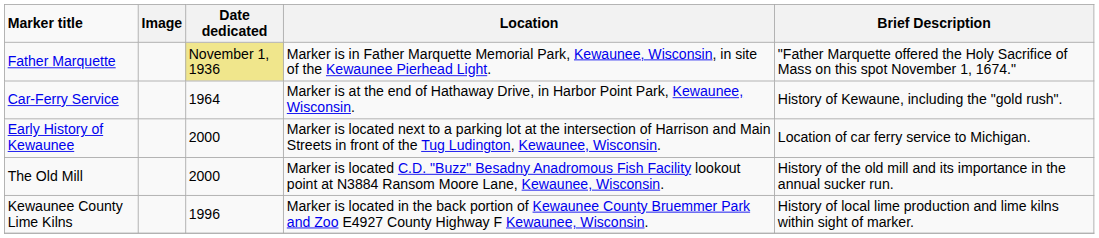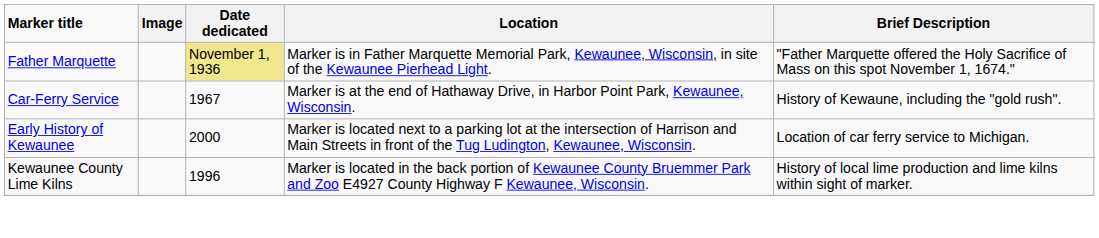 <table class="wikitable sortable" style="width:98%">
 <tr>
 <td><strong>Marker title</strong></td>
 <th class="unsortable"><strong>Image</strong></th>
 <th><strong>Date dedicated</strong></th>
 <th><strong>Location</strong></th>
 <th><strong>Brief Description</strong></th>
 </tr>
 <tr ->
 <td><a href='#'>Father Marquette</a></td>
 <td></td>
 <td style="background: khaki;">November 1, 1936</td>
 <td>Marker is in Father Marquette Memorial Park, <a href='#'>Kewaunee, Wisconsin</a>, in site of the <a href='#'>Kewaunee Pierhead Light</a>. <br><small></small></td>
 <td>"Father Marquette offered the Holy Sacrifice of Mass on this spot November 1, 1674."</td>
 </tr>
 <tr ->
 <td><a href='#'>Car-Ferry Service</a></td>
 <td></td>
-<td>1964</td>
+<td>1967</td>
 <td>Marker is at the end of Hathaway Drive, in Harbor Point Park, <a href='#'>Kewaunee, Wisconsin</a>. <br><small></small></td>
 <td>History of Kewaune, including the "gold rush".</td>
 </tr>
 <tr ->
 <td><a href='#'>Early History of Kewaunee</a></td>
 <td></td>
 <td>2000</td>
 <td>Marker is located next to a parking lot at the intersection of Harrison and Main Streets in front of the <a href='#'>Tug Ludington</a>, <a href='#'>Kewaunee, Wisconsin</a>. <br><small></small></td>
 <td>Location of car ferry service to Michigan.</td>
 </tr>
 <tr ->
-<td>The Old Mill</td>
-<td></td>
-<td>2000</td>
-<td>Marker is located <a href='#'>C.D. "Buzz" Besadny Anadromous Fish Facility</a> lookout point at N3884 Ransom Moore Lane, <a href='#'>Kewaunee, Wisconsin</a>. <br><small></small></td>
-<td>History of the old mill and its importance in the annual sucker run.</td>
-</tr>
-<tr ->
 <td>Kewaunee County Lime Kilns</td>
 <td></td>
 <td>1996</td>
 <td>Marker is located in the back portion of <a href='#'>Kewaunee County Bruemmer Park and Zoo</a> E4927 County Highway F <a href='#'>Kewaunee, Wisconsin</a>. <br><small></small></td>
 <td>History of local lime production and lime kilns within sight of marker.</td>
 </tr>
 <tr ->
 </tr>
 </table>
